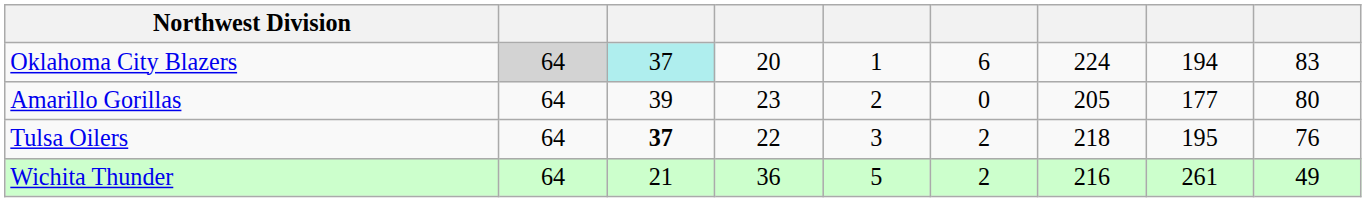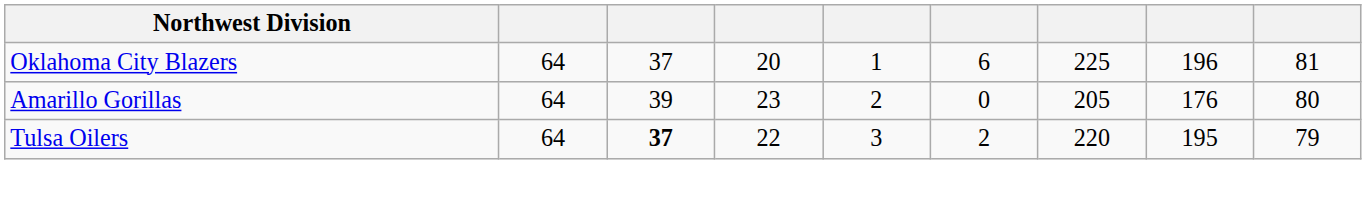 <table class="wikitable sortable">
 <tr>
 <th style="width:20em;" class="unsortable">Northwest Division</th>
 <th style="width:4em;" class="unsortable"></th>
 <th style="width:4em;"></th>
 <th style="width:4em;"></th>
 <th style="width:4em;"></th>
 <th style="width:4em;"></th>
 <th style="width:4em;"></th>
 <th style="width:4em;"></th>
 <th style="width:4em;"></th>
 </tr>
 <tr align="center">
 <td align="left"><a href='#'>Oklahoma City Blazers</a></td>
-<td style="background: lightgrey;">64</td>
-<td style="background: paleturquoise;">37</td>
+<td>64</td>
+<td>37</td>
 <td>20</td>
 <td>1</td>
 <td>6</td>
-<td>224</td>
-<td>194</td>
-<td>83</td>
+<td>225</td>
+<td>196</td>
+<td>81</td>
 </tr>
 <tr align="center">
 <td align="left"><a href='#'>Amarillo Gorillas</a></td>
 <td>64</td>
 <td>39</td>
 <td>23</td>
 <td>2</td>
 <td>0</td>
 <td>205</td>
-<td>177</td>
+<td>176</td>
 <td>80</td>
 </tr>
 <tr align="center">
 <td align="left"><a href='#'>Tulsa Oilers</a></td>
 <td>64</td>
 <td><strong>37</strong></td>
 <td>22</td>
 <td>3</td>
 <td>2</td>
-<td>218</td>
+<td>220</td>
 <td>195</td>
-<td>76</td>
-</tr>
-<tr align="center" bgcolor="#CCFFCC">
-<td align="left"><a href='#'>Wichita Thunder</a></td>
-<td>64</td>
-<td>21</td>
-<td>36</td>
-<td>5</td>
-<td>2</td>
-<td>216</td>
-<td>261</td>
-<td>49</td>
+<td>79</td>
 </tr>
 </table>
